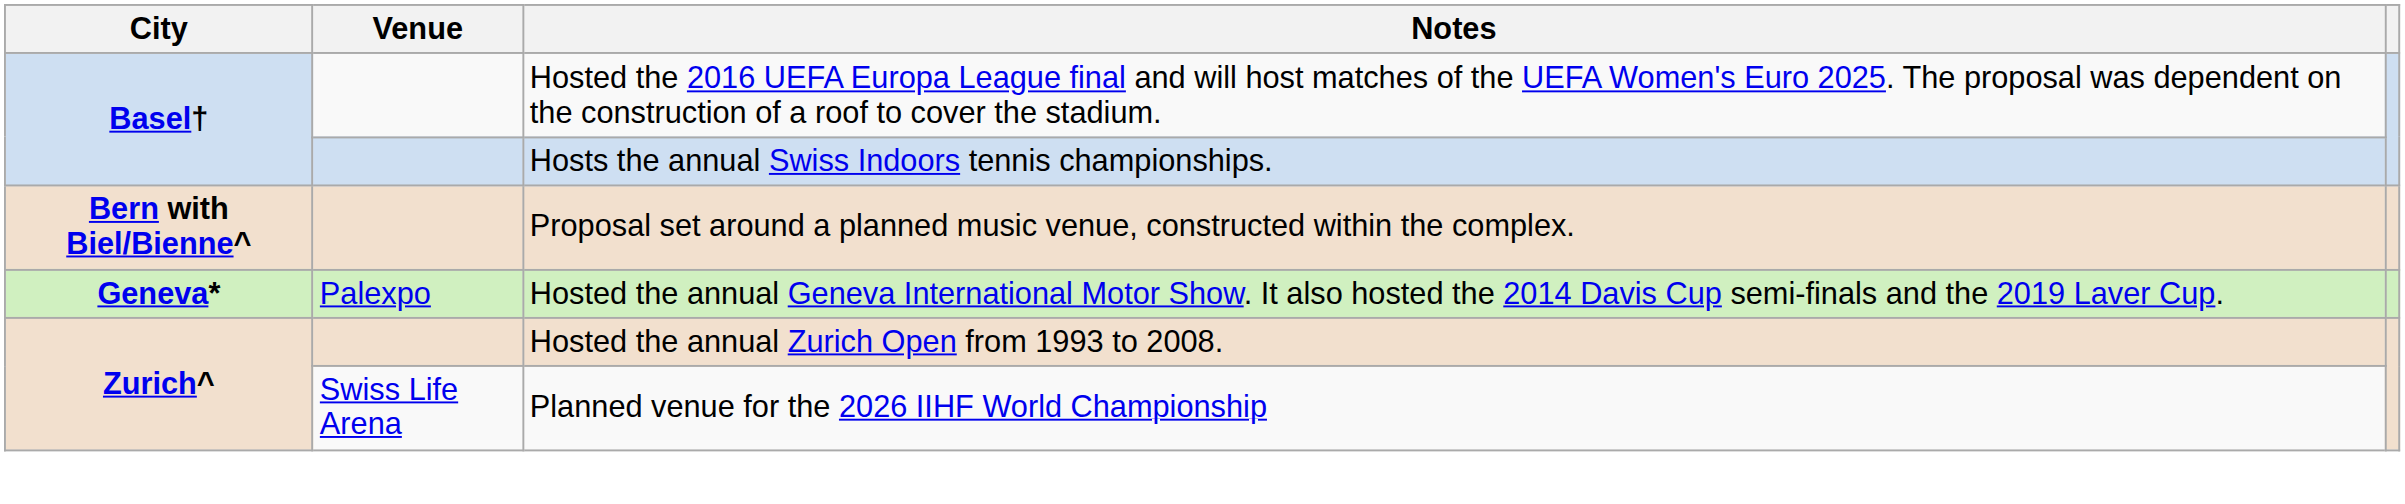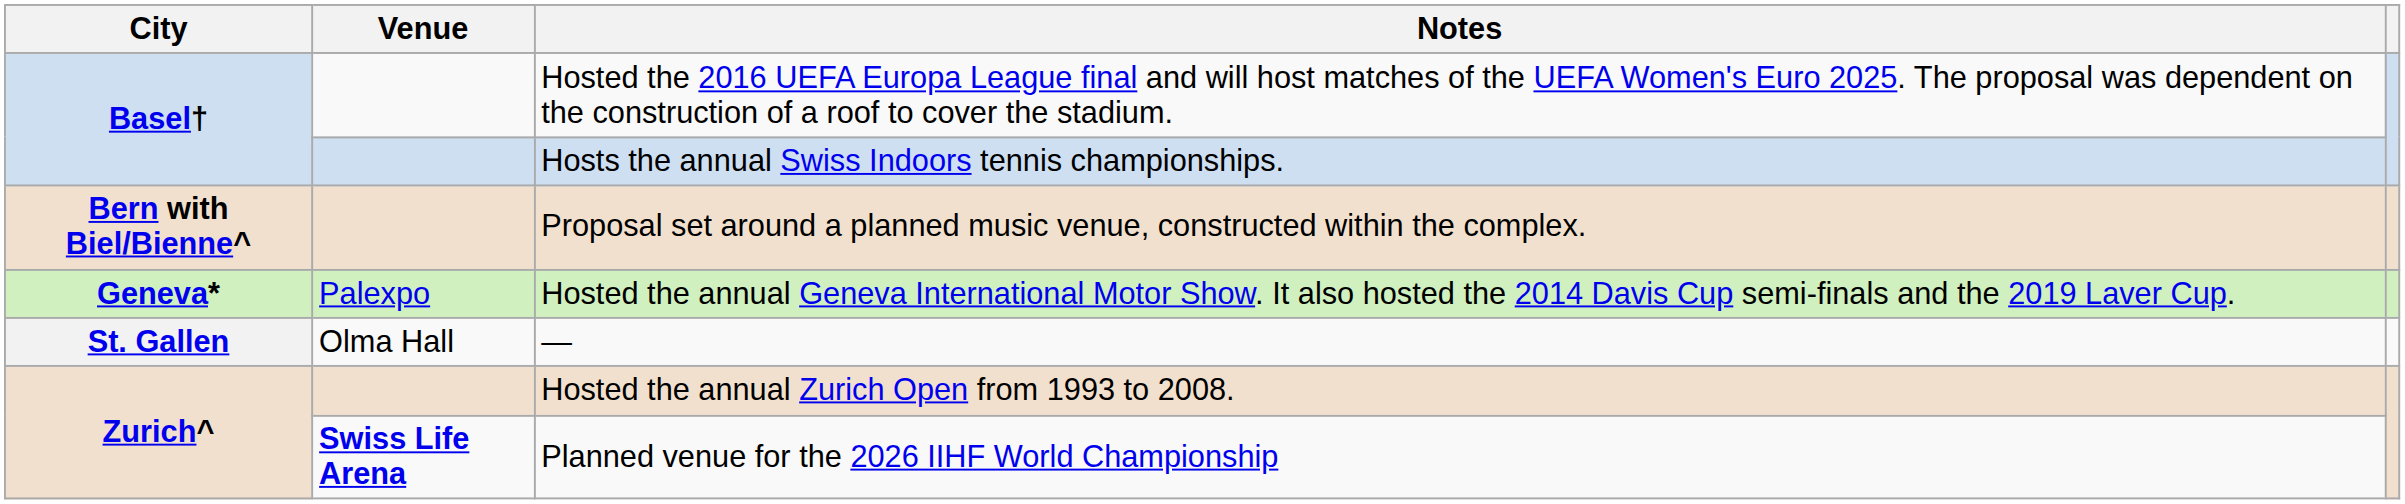 <table class="wikitable plainrowheaders">
 <tr>
 <th scope="col">City</th>
 <th scope="col">Venue</th>
 <th scope="col">Notes</th>
 <th scope="col"></th>
 </tr>
 <tr>
 <th rowspan="2" scope="row" style="background:#CEDFF2"><strong><a href='#'>Basel</a></strong>†</th>
 <td></td>
 <td>Hosted the <a href='#'>2016 UEFA Europa League final</a> and will host matches of the <a href='#'>UEFA Women's Euro 2025</a>. The proposal was dependent on the construction of a roof to cover the stadium.</td>
 <td rowspan="2" style="background:#CEDFF2"></td>
 </tr>
 <tr style="background:#CEDFF2">
 <td><strong></strong></td>
 <td>Hosts the annual <a href='#'>Swiss Indoors</a> tennis championships.</td>
 </tr>
 <tr style="background:#F2E0CE">
 <th scope="row" style="background:#F2E0CE"><a href='#'>Bern</a> with <a href='#'>Biel/Bienne</a>^</th>
 <td></td>
 <td>Proposal set around a planned music venue, constructed within the  complex.</td>
 <td></td>
 </tr>
 <tr style="background:#D0F0C0">
 <th scope="row" style="background:#D0F0C0"><a href='#'>Geneva</a>*</th>
 <td><a href='#'>Palexpo</a></td>
 <td>Hosted the annual <a href='#'>Geneva International Motor Show</a>. It also hosted the <a href='#'>2014 Davis Cup</a> semi-finals and the <a href='#'>2019 Laver Cup</a>.</td>
 <td></td>
 </tr>
+<tr>
+<th scope="row"><a href='#'>St. Gallen</a></th>
+<td>Olma Hall</td>
+<td>—</td>
+<td></td>
+</tr>
 <tr style="background:#F2E0CE">
 <th rowspan="2" scope="row" style="background:#F2E0CE"><a href='#'>Zurich</a>^</th>
 <td></td>
 <td>Hosted the annual <a href='#'>Zurich Open</a> from 1993 to 2008.</td>
 <td rowspan="2"></td>
 </tr>
 <tr>
-<td><a href='#'>Swiss Life Arena</a></td>
+<td><strong><a href='#'>Swiss Life Arena</a></strong></td>
 <td>Planned venue for the <a href='#'>2026 IIHF World Championship</a></td>
 </tr>
 </table>
